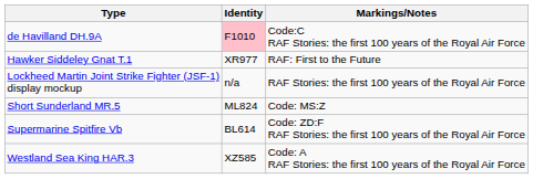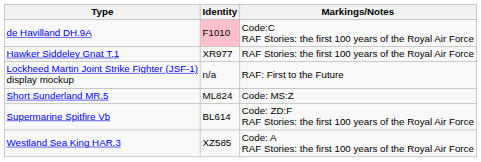 <table class="wikitable sortable">
 <tr>
 <th>Type</th>
 <th>Identity</th>
 <th>Markings/Notes</th>
 </tr>
 <tr>
 <td><a href='#'>de Havilland DH.9A</a></td>
 <td style="background: pink;">F1010</td>
 <td>Code:C<br>RAF Stories: the first 100 years of the Royal Air Force</td>
 </tr>
 <tr>
 <td><a href='#'>Hawker Siddeley Gnat T.1</a></td>
 <td>XR977</td>
-<td>RAF: First to the Future</td>
+<td>RAF Stories: the first 100 years of the Royal Air Force</td>
 </tr>
 <tr>
 <td><a href='#'>Lockheed Martin Joint Strike Fighter (JSF-1)</a><br>display mockup</td>
 <td>n/a</td>
-<td>RAF Stories: the first 100 years of the Royal Air Force</td>
+<td>RAF: First to the Future</td>
 </tr>
 <tr>
 <td><a href='#'>Short Sunderland MR.5</a></td>
 <td>ML824</td>
 <td>Code: MS:Z</td>
 </tr>
 <tr>
 <td><a href='#'>Supermarine Spitfire Vb</a></td>
 <td>BL614</td>
 <td>Code: ZD:F<br>RAF Stories: the first 100 years of the Royal Air Force</td>
 </tr>
 <tr>
 <td><a href='#'>Westland Sea King HAR.3</a></td>
 <td>XZ585</td>
 <td>Code: A<br>RAF Stories: the first 100 years of the Royal Air Force</td>
 </tr>
 </table>
